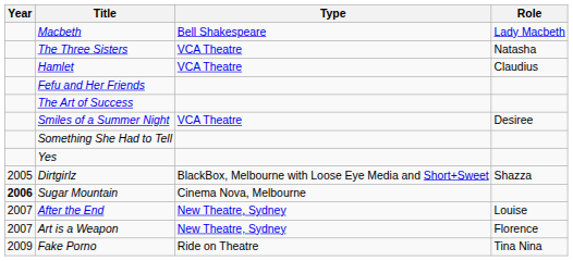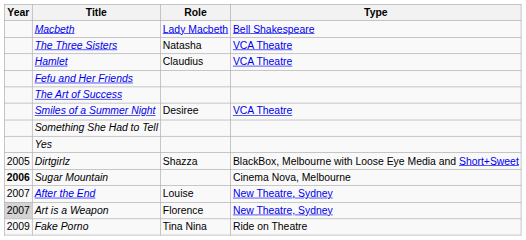 <table class="wikitable">
 <tr>
 <th>Year</th>
 <th>Title</th>
+<th>Role</th>
 <th>Type</th>
-<th>Role</th>
 </tr>
 <tr>
 <td></td>
 <td><em><a href='#'>Macbeth</a></em></td>
+<td><a href='#'>Lady Macbeth</a></td>
 <td><a href='#'>Bell Shakespeare</a></td>
-<td><a href='#'>Lady Macbeth</a></td>
 </tr>
 <tr>
 <td></td>
 <td><em><a href='#'>The Three Sisters</a></em></td>
+<td>Natasha</td>
 <td><a href='#'>VCA Theatre</a></td>
-<td>Natasha</td>
 </tr>
 <tr>
 <td></td>
 <td><em><a href='#'>Hamlet</a></em></td>
+<td>Claudius</td>
 <td><a href='#'>VCA Theatre</a></td>
-<td>Claudius</td>
 </tr>
 <tr>
 <td></td>
 <td><em><a href='#'>Fefu and Her Friends</a></em></td>
 <td></td>
 <td></td>
 </tr>
 <tr>
 <td></td>
 <td><em><a href='#'>The Art of Success</a></em></td>
 <td></td>
 <td></td>
 </tr>
 <tr>
 <td></td>
 <td><em><a href='#'>Smiles of a Summer Night</a></em></td>
+<td>Desiree</td>
 <td><a href='#'>VCA Theatre</a></td>
-<td>Desiree</td>
 </tr>
 <tr>
 <td></td>
 <td><em>Something She Had to Tell</em></td>
 <td></td>
 <td></td>
 </tr>
 <tr>
 <td></td>
 <td><em>Yes</em></td>
 <td></td>
 <td></td>
 </tr>
 <tr>
 <td>2005</td>
 <td><em>Dirtgirlz</em></td>
+<td>Shazza</td>
 <td>BlackBox, Melbourne with Loose Eye Media and <a href='#'>Short+Sweet</a></td>
-<td>Shazza</td>
 </tr>
 <tr>
 <td><strong>2006</strong></td>
 <td><em>Sugar Mountain</em></td>
+<td></td>
 <td>Cinema Nova, Melbourne</td>
-<td></td>
 </tr>
 <tr>
 <td>2007</td>
 <td><em><a href='#'>After the End</a></em></td>
+<td>Louise</td>
 <td><a href='#'>New Theatre, Sydney</a></td>
-<td>Louise</td>
 </tr>
 <tr>
-<td>2007</td>
+<td style="background: lightgrey;">2007</td>
 <td><em>Art is a Weapon</em></td>
+<td>Florence</td>
 <td><a href='#'>New Theatre, Sydney</a></td>
-<td>Florence</td>
 </tr>
 <tr>
 <td>2009</td>
 <td><em>Fake Porno</em></td>
+<td>Tina Nina</td>
 <td>Ride on Theatre</td>
-<td>Tina Nina</td>
 </tr>
 </table>
